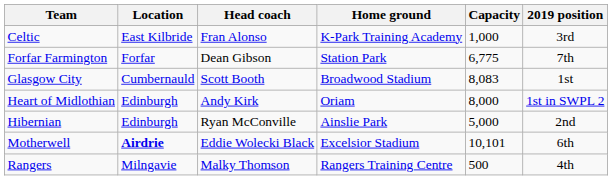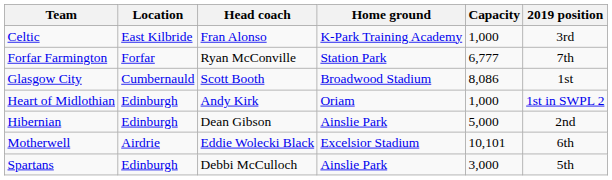 <table class="wikitable sortable">
 <tr>
 <th>Team</th>
 <th>Location</th>
 <th>Head coach</th>
 <th>Home ground</th>
 <th>Capacity</th>
 <th data-sort-type="number">2019 position</th>
 </tr>
 <tr>
 <td><a href='#'>Celtic</a></td>
 <td><a href='#'>East Kilbride</a></td>
 <td> <a href='#'>Fran Alonso</a></td>
 <td><a href='#'>K-Park Training Academy</a></td>
 <td>1,000</td>
 <td align=center>3rd</td>
 </tr>
 <tr>
 <td><a href='#'>Forfar Farmington</a></td>
 <td><a href='#'>Forfar</a></td>
-<td> Dean Gibson</td>
+<td> Ryan McConville</td>
 <td><a href='#'>Station Park</a></td>
-<td>6,775</td>
+<td>6,777</td>
 <td align=center>7th</td>
 </tr>
 <tr>
 <td><a href='#'>Glasgow City</a></td>
 <td><a href='#'>Cumbernauld</a></td>
 <td> <a href='#'>Scott Booth</a></td>
 <td><a href='#'>Broadwood Stadium</a></td>
-<td>8,083</td>
+<td>8,086</td>
 <td align="center">1st</td>
 </tr>
 <tr>
 <td><a href='#'>Heart of Midlothian</a></td>
 <td><a href='#'>Edinburgh</a></td>
 <td> <a href='#'>Andy Kirk</a></td>
 <td><a href='#'>Oriam</a></td>
-<td>8,000</td>
+<td>1,000</td>
 <td align=center><a href='#'>1st in SWPL 2</a></td>
 </tr>
 <tr>
 <td><a href='#'>Hibernian</a></td>
 <td><a href='#'>Edinburgh</a></td>
-<td> Ryan McConville</td>
+<td> Dean Gibson</td>
 <td><a href='#'>Ainslie Park</a></td>
 <td>5,000</td>
 <td align=center>2nd</td>
 </tr>
 <tr>
 <td><a href='#'>Motherwell</a></td>
-<td><strong><a href='#'>Airdrie</a></strong></td>
+<td><a href='#'>Airdrie</a></td>
 <td> <a href='#'>Eddie Wolecki Black</a></td>
 <td><a href='#'>Excelsior Stadium</a></td>
 <td>10,101</td>
 <td align=center>6th</td>
 </tr>
 <tr>
-<td><a href='#'>Rangers</a></td>
-<td><a href='#'>Milngavie</a></td>
-<td> <a href='#'>Malky Thomson</a></td>
-<td><a href='#'>Rangers Training Centre</a></td>
-<td>500</td>
-<td align=center>4th</td>
+<td><a href='#'>Spartans</a></td>
+<td><a href='#'>Edinburgh</a></td>
+<td> Debbi McCulloch</td>
+<td><a href='#'>Ainslie Park</a></td>
+<td>3,000</td>
+<td align=center>5th</td>
 </tr>
 </table>
